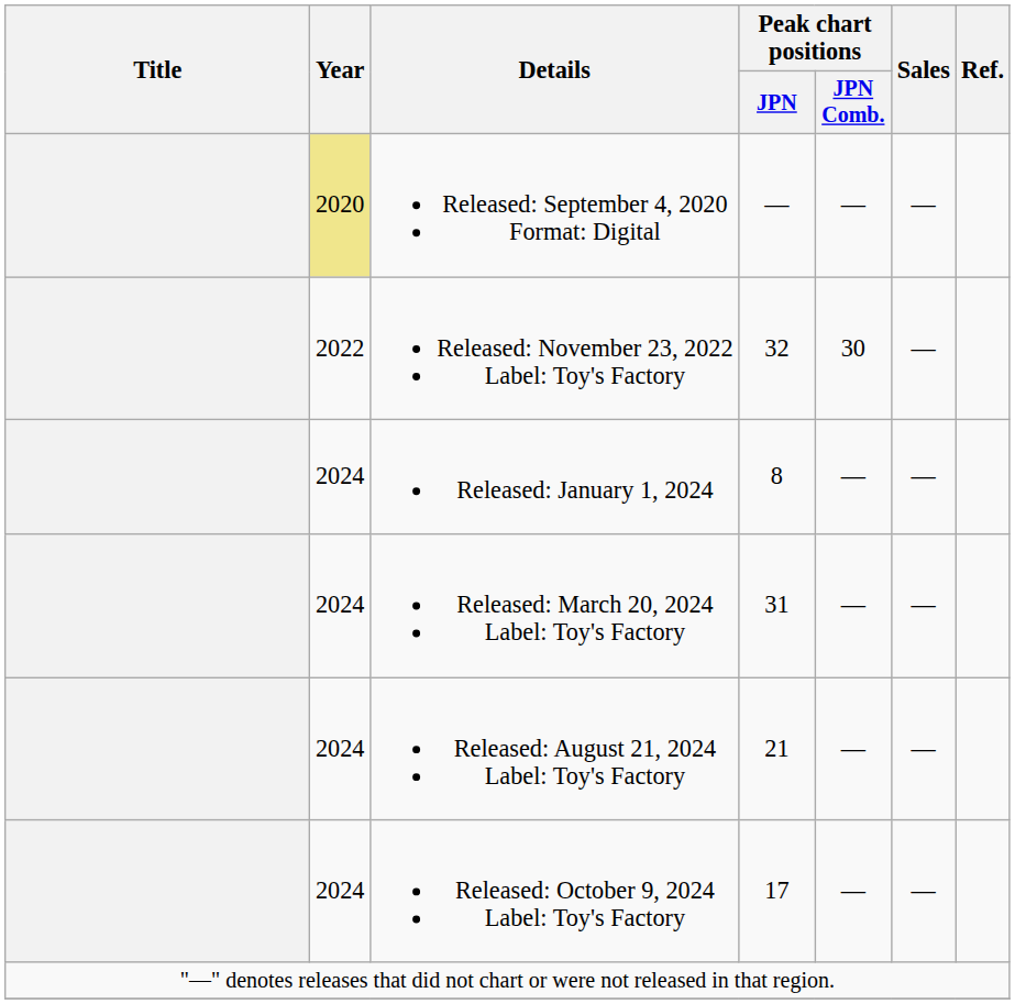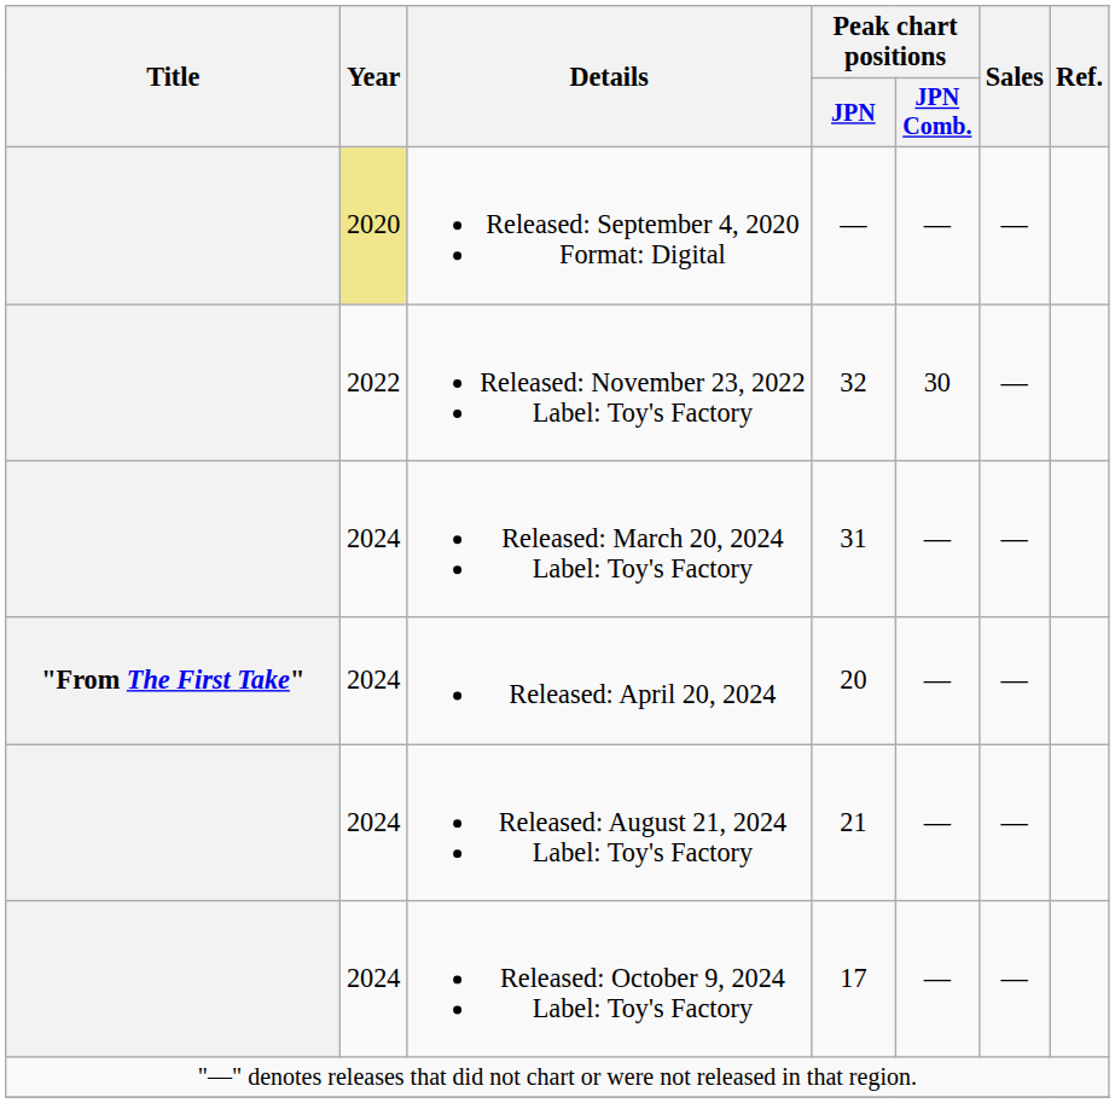 <table class="wikitable plainrowheaders" style="text-align:center;">
 <tr>
 <th scope="col" rowspan="2" style="width:12em;">Title</th>
 <th scope="col" rowspan="2">Year</th>
 <th scope="col" rowspan="2">Details</th>
 <th scope="col" colspan="2">Peak chart positions</th>
 <th scope="col" rowspan="2">Sales</th>
 <th scope="col" rowspan="2">Ref.</th>
 </tr>
 <tr>
 <th scope="col" style="width:3em;font-size:90%;"><a href='#'>JPN</a><br></th>
 <th scope="col" style="width:3em;font-size:90%;"><a href='#'>JPN<br>Comb.</a><br></th>
 </tr>
 <tr>
 <th scope="row"></th>
 <td style="background: khaki;">2020</td>
 <td><br><ul><li>Released: September 4, 2020</li><li>Format: Digital</li></ul></td>
 <td>—</td>
 <td>—</td>
 <td>—</td>
 <td></td>
 </tr>
 <tr>
 <th scope="row"></th>
 <td>2022</td>
 <td><br><ul><li>Released: November 23, 2022</li><li>Label: Toy's Factory</li></ul></td>
 <td>32</td>
 <td>30</td>
 <td>—</td>
 <td></td>
 </tr>
 <tr>
-<th scope="row"></th>
+<th scope="row"><br></th>
 <td>2024</td>
-<td><br><ul><li>Released: January 1, 2024</li></ul></td>
-<td>8</td>
+<td><br><ul><li>Released: March 20, 2024</li><li>Label: Toy's Factory</li></ul></td>
+<td>31</td>
 <td>—</td>
 <td>—</td>
 <td></td>
 </tr>
 <tr>
-<th scope="row"><br></th>
+<th scope="row">"From <em><a href='#'>The First Take</a></em>"</th>
 <td>2024</td>
-<td><br><ul><li>Released: March 20, 2024</li><li>Label: Toy's Factory</li></ul></td>
-<td>31</td>
+<td><br><ul><li>Released: April 20, 2024</li></ul></td>
+<td>20</td>
 <td>—</td>
 <td>—</td>
 <td></td>
 </tr>
 <tr>
 <th scope="row"></th>
 <td>2024</td>
 <td><br><ul><li>Released: August 21, 2024</li><li>Label: Toy's Factory</li></ul></td>
 <td>21</td>
 <td>—</td>
 <td>—</td>
 <td></td>
 </tr>
 <tr>
 <th scope="row"></th>
 <td>2024</td>
 <td><br><ul><li>Released: October 9, 2024</li><li>Label: Toy's Factory</li></ul></td>
 <td>17</td>
 <td>—</td>
 <td>—</td>
 <td></td>
 </tr>
 <tr>
 <td colspan="7" style="font-size:90%;">"—" denotes releases that did not chart or were not released in that region.</td>
 </tr>
 <tr>
 </tr>
 </table>
